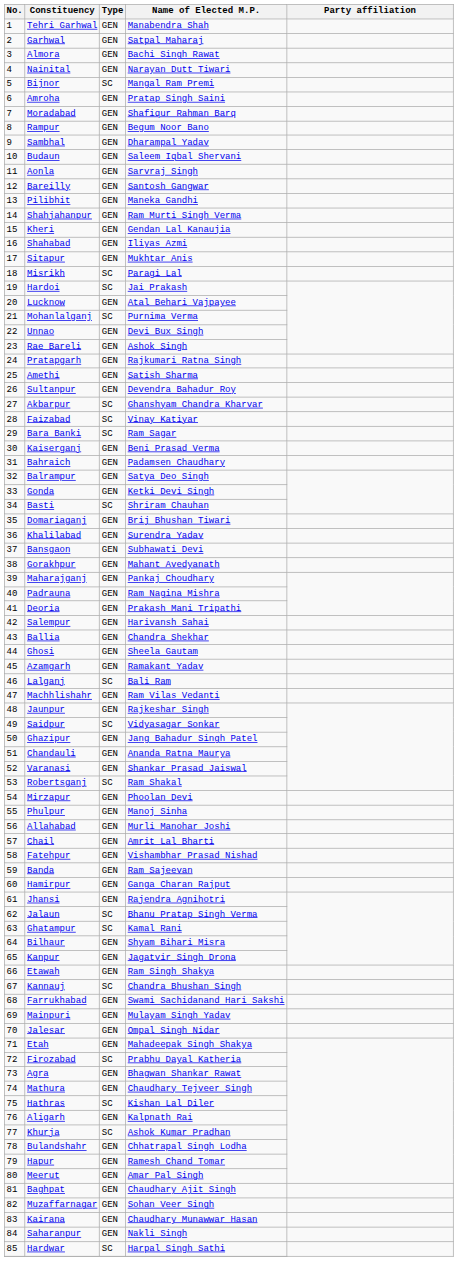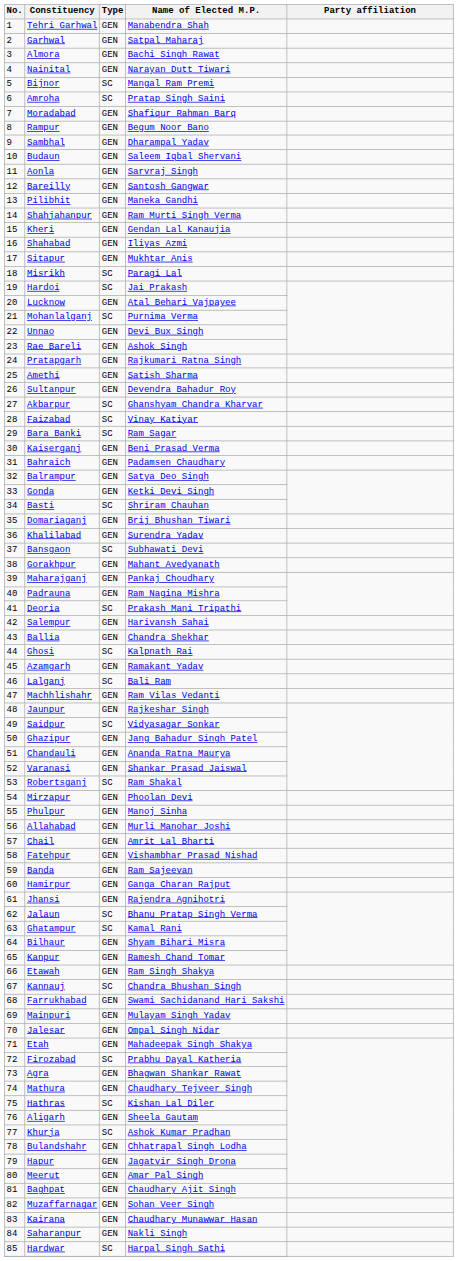 <table class="wikitable" style="font-size:95%;">
 <tr>
 <th>No.</th>
 <th>Constituency</th>
 <th>Type</th>
 <th>Name of Elected M.P.</th>
 <th colspan="2" style="width:18em">Party affiliation</th>
 </tr>
 <tr>
 <td>1</td>
 <td><a href='#'>Tehri Garhwal</a></td>
 <td>GEN</td>
 <td><a href='#'>Manabendra Shah</a></td>
 <td></td>
 </tr>
 <tr>
 <td>2</td>
 <td><a href='#'>Garhwal</a></td>
 <td>GEN</td>
 <td><a href='#'>Satpal Maharaj</a></td>
 <td></td>
 </tr>
 <tr>
 <td>3</td>
 <td><a href='#'>Almora</a></td>
 <td>GEN</td>
 <td><a href='#'>Bachi Singh Rawat</a></td>
 <td></td>
 </tr>
 <tr>
 <td>4</td>
 <td><a href='#'>Nainital</a></td>
 <td>GEN</td>
 <td><a href='#'>Narayan Dutt Tiwari</a></td>
 <td></td>
 </tr>
 <tr>
 <td>5</td>
 <td><a href='#'>Bijnor</a></td>
 <td>SC</td>
 <td><a href='#'>Mangal Ram Premi</a></td>
 <td></td>
 </tr>
 <tr>
 <td>6</td>
 <td><a href='#'>Amroha</a></td>
-<td>GEN</td>
+<td>SC</td>
 <td><a href='#'>Pratap Singh Saini</a></td>
 <td></td>
 </tr>
 <tr>
 <td>7</td>
 <td><a href='#'>Moradabad</a></td>
 <td>GEN</td>
 <td><a href='#'>Shafiqur Rahman Barq</a></td>
 </tr>
 <tr>
 <td>8</td>
 <td><a href='#'>Rampur</a></td>
 <td>GEN</td>
 <td><a href='#'>Begum Noor Bano</a></td>
 <td></td>
 </tr>
 <tr>
 <td>9</td>
 <td><a href='#'>Sambhal</a></td>
 <td>GEN</td>
 <td><a href='#'>Dharampal Yadav</a></td>
 <td></td>
 </tr>
 <tr>
 <td>10</td>
 <td><a href='#'>Budaun</a></td>
 <td>GEN</td>
 <td><a href='#'>Saleem Iqbal Shervani</a></td>
 <td></td>
 </tr>
 <tr>
 <td>11</td>
 <td><a href='#'>Aonla</a></td>
 <td>GEN</td>
 <td><a href='#'>Sarvraj Singh</a></td>
 </tr>
 <tr>
 <td>12</td>
 <td><a href='#'>Bareilly</a></td>
 <td>GEN</td>
 <td><a href='#'>Santosh Gangwar</a></td>
 <td></td>
 </tr>
 <tr>
 <td>13</td>
 <td><a href='#'>Pilibhit</a></td>
 <td>GEN</td>
 <td><a href='#'>Maneka Gandhi</a></td>
 <td></td>
 </tr>
 <tr>
 <td>14</td>
 <td><a href='#'>Shahjahanpur</a></td>
 <td>GEN</td>
 <td><a href='#'>Ram Murti Singh Verma</a></td>
 <td></td>
 </tr>
 <tr>
 <td>15</td>
 <td><a href='#'>Kheri</a></td>
 <td>GEN</td>
 <td><a href='#'>Gendan Lal Kanaujia</a></td>
 <td></td>
 </tr>
 <tr>
 <td>16</td>
 <td><a href='#'>Shahabad</a></td>
 <td>GEN</td>
 <td><a href='#'>Iliyas Azmi</a></td>
 <td></td>
 </tr>
 <tr>
 <td>17</td>
 <td><a href='#'>Sitapur</a></td>
 <td>GEN</td>
 <td><a href='#'>Mukhtar Anis</a></td>
 <td></td>
 </tr>
 <tr>
 <td>18</td>
 <td><a href='#'>Misrikh</a></td>
 <td>SC</td>
 <td><a href='#'>Paragi Lal</a></td>
 <td></td>
 </tr>
 <tr>
 <td>19</td>
 <td><a href='#'>Hardoi</a></td>
 <td>SC</td>
 <td><a href='#'>Jai Prakash</a></td>
 </tr>
 <tr>
 <td>20</td>
 <td><a href='#'>Lucknow</a></td>
 <td>GEN</td>
 <td><a href='#'>Atal Behari Vajpayee</a></td>
 </tr>
 <tr>
 <td>21</td>
 <td><a href='#'>Mohanlalganj</a></td>
 <td>SC</td>
 <td><a href='#'>Purnima Verma</a></td>
 </tr>
 <tr>
 <td>22</td>
 <td><a href='#'>Unnao</a></td>
 <td>GEN</td>
 <td><a href='#'>Devi Bux Singh</a></td>
 </tr>
 <tr>
 <td>23</td>
 <td><a href='#'>Rae Bareli</a></td>
 <td>GEN</td>
 <td><a href='#'>Ashok Singh</a></td>
 </tr>
 <tr>
 <td>24</td>
 <td><a href='#'>Pratapgarh</a></td>
 <td>GEN</td>
 <td><a href='#'>Rajkumari Ratna Singh</a></td>
 <td></td>
 </tr>
 <tr>
 <td>25</td>
 <td><a href='#'>Amethi</a></td>
 <td>GEN</td>
 <td><a href='#'>Satish Sharma</a></td>
 </tr>
 <tr>
 <td>26</td>
 <td><a href='#'>Sultanpur</a></td>
 <td>GEN</td>
 <td><a href='#'>Devendra Bahadur Roy</a></td>
 <td></td>
 </tr>
 <tr>
 <td>27</td>
 <td><a href='#'>Akbarpur</a></td>
 <td>SC</td>
 <td><a href='#'>Ghanshyam Chandra Kharvar</a></td>
 <td></td>
 </tr>
 <tr>
 <td>28</td>
 <td><a href='#'>Faizabad</a></td>
 <td>SC</td>
 <td><a href='#'>Vinay Katiyar</a></td>
 <td></td>
 </tr>
 <tr>
 <td>29</td>
 <td><a href='#'>Bara Banki</a></td>
 <td>SC</td>
 <td><a href='#'>Ram Sagar</a></td>
 <td></td>
 </tr>
 <tr>
 <td>30</td>
 <td><a href='#'>Kaiserganj</a></td>
 <td>GEN</td>
 <td><a href='#'>Beni Prasad Verma</a></td>
 </tr>
 <tr>
 <td>31</td>
 <td><a href='#'>Bahraich</a></td>
 <td>GEN</td>
 <td><a href='#'>Padamsen Chaudhary</a></td>
 <td></td>
 </tr>
 <tr>
 <td>32</td>
 <td><a href='#'>Balrampur</a></td>
 <td>GEN</td>
 <td><a href='#'>Satya Deo Singh</a></td>
 </tr>
 <tr>
 <td>33</td>
 <td><a href='#'>Gonda</a></td>
 <td>GEN</td>
 <td><a href='#'>Ketki Devi Singh</a></td>
 </tr>
 <tr>
 <td>34</td>
 <td><a href='#'>Basti</a></td>
 <td>SC</td>
 <td><a href='#'>Shriram Chauhan</a></td>
 </tr>
 <tr>
 <td>35</td>
 <td><a href='#'>Domariaganj</a></td>
 <td>GEN</td>
 <td><a href='#'>Brij Bhushan Tiwari</a></td>
 <td></td>
 </tr>
 <tr>
 <td>36</td>
 <td><a href='#'>Khalilabad</a></td>
 <td>GEN</td>
 <td><a href='#'>Surendra Yadav</a></td>
 <td></td>
 </tr>
 <tr>
 <td>37</td>
 <td><a href='#'>Bansgaon</a></td>
-<td>GEN</td>
+<td>SC</td>
 <td><a href='#'>Subhawati Devi</a></td>
 <td></td>
 </tr>
 <tr>
 <td>38</td>
 <td><a href='#'>Gorakhpur</a></td>
 <td>GEN</td>
 <td><a href='#'>Mahant Avedyanath</a></td>
 <td></td>
 </tr>
 <tr>
 <td>39</td>
 <td><a href='#'>Maharajganj</a></td>
 <td>GEN</td>
 <td><a href='#'>Pankaj Choudhary</a></td>
 </tr>
 <tr>
 <td>40</td>
 <td><a href='#'>Padrauna</a></td>
 <td>GEN</td>
 <td><a href='#'>Ram Nagina Mishra</a></td>
 </tr>
 <tr>
 <td>41</td>
 <td><a href='#'>Deoria</a></td>
-<td>GEN</td>
+<td>SC</td>
 <td><a href='#'>Prakash Mani Tripathi</a></td>
 </tr>
 <tr>
 <td>42</td>
 <td><a href='#'>Salempur</a></td>
 <td>GEN</td>
 <td><a href='#'>Harivansh Sahai</a></td>
 <td></td>
 </tr>
 <tr>
 <td>43</td>
 <td><a href='#'>Ballia</a></td>
 <td>GEN</td>
 <td><a href='#'>Chandra Shekhar</a></td>
 <td></td>
 </tr>
 <tr>
 <td>44</td>
 <td><a href='#'>Ghosi</a></td>
-<td>GEN</td>
-<td><a href='#'>Sheela Gautam</a></td>
+<td>SC</td>
+<td><a href='#'>Kalpnath Rai</a></td>
 <td></td>
 </tr>
 <tr>
 <td>45</td>
 <td><a href='#'>Azamgarh</a></td>
 <td>GEN</td>
 <td><a href='#'>Ramakant Yadav</a></td>
 <td></td>
 </tr>
 <tr>
 <td>46</td>
 <td><a href='#'>Lalganj</a></td>
 <td>SC</td>
 <td><a href='#'>Bali Ram</a></td>
 <td></td>
 </tr>
 <tr>
 <td>47</td>
 <td><a href='#'>Machhlishahr</a></td>
 <td>GEN</td>
 <td><a href='#'>Ram Vilas Vedanti</a></td>
 <td></td>
 </tr>
 <tr>
 <td>48</td>
 <td><a href='#'>Jaunpur</a></td>
 <td>GEN</td>
 <td><a href='#'>Rajkeshar Singh</a></td>
 </tr>
 <tr>
 <td>49</td>
 <td><a href='#'>Saidpur</a></td>
 <td>SC</td>
 <td><a href='#'>Vidyasagar Sonkar</a></td>
 </tr>
 <tr>
 <td>50</td>
 <td><a href='#'>Ghazipur</a></td>
 <td>GEN</td>
 <td><a href='#'>Jang Bahadur Singh Patel</a></td>
 </tr>
 <tr>
 <td>51</td>
 <td><a href='#'>Chandauli</a></td>
 <td>GEN</td>
 <td><a href='#'>Ananda Ratna Maurya</a></td>
 </tr>
 <tr>
 <td>52</td>
 <td><a href='#'>Varanasi</a></td>
 <td>GEN</td>
 <td><a href='#'>Shankar Prasad Jaiswal</a></td>
 </tr>
 <tr>
 <td>53</td>
 <td><a href='#'>Robertsganj</a></td>
 <td>SC</td>
 <td><a href='#'>Ram Shakal</a></td>
 </tr>
 <tr>
 <td>54</td>
 <td><a href='#'>Mirzapur</a></td>
 <td>GEN</td>
 <td><a href='#'>Phoolan Devi</a></td>
 <td></td>
 </tr>
 <tr>
 <td>55</td>
 <td><a href='#'>Phulpur</a></td>
 <td>GEN</td>
 <td><a href='#'>Manoj Sinha</a></td>
 </tr>
 <tr>
 <td>56</td>
 <td><a href='#'>Allahabad</a></td>
 <td>GEN</td>
 <td><a href='#'>Murli Manohar Joshi</a></td>
 <td></td>
 </tr>
 <tr>
 <td>57</td>
 <td><a href='#'>Chail</a></td>
 <td>GEN</td>
 <td><a href='#'>Amrit Lal Bharti</a></td>
 </tr>
 <tr>
 <td>58</td>
 <td><a href='#'>Fatehpur</a></td>
 <td>GEN</td>
 <td><a href='#'>Vishambhar Prasad Nishad</a></td>
 <td></td>
 </tr>
 <tr>
 <td>59</td>
 <td><a href='#'>Banda</a></td>
 <td>GEN</td>
 <td><a href='#'>Ram Sajeevan</a></td>
 </tr>
 <tr>
 <td>60</td>
 <td><a href='#'>Hamirpur</a></td>
 <td>GEN</td>
 <td><a href='#'>Ganga Charan Rajput</a></td>
 <td></td>
 </tr>
 <tr>
 <td>61</td>
 <td><a href='#'>Jhansi</a></td>
 <td>GEN</td>
 <td><a href='#'>Rajendra Agnihotri</a></td>
 </tr>
 <tr>
 <td>62</td>
 <td><a href='#'>Jalaun</a></td>
 <td>SC</td>
 <td><a href='#'>Bhanu Pratap Singh Verma</a></td>
 </tr>
 <tr>
 <td>63</td>
 <td><a href='#'>Ghatampur</a></td>
 <td>SC</td>
 <td><a href='#'>Kamal Rani</a></td>
 </tr>
 <tr>
 <td>64</td>
 <td><a href='#'>Bilhaur</a></td>
 <td>GEN</td>
 <td><a href='#'>Shyam Bihari Misra</a></td>
 </tr>
 <tr>
 <td>65</td>
 <td><a href='#'>Kanpur</a></td>
 <td>GEN</td>
-<td><a href='#'>Jagatvir Singh Drona</a></td>
+<td><a href='#'>Ramesh Chand Tomar</a></td>
 </tr>
 <tr>
 <td>66</td>
 <td><a href='#'>Etawah</a></td>
 <td>GEN</td>
 <td><a href='#'>Ram Singh Shakya</a></td>
 <td></td>
 </tr>
 <tr>
 <td>67</td>
 <td><a href='#'>Kannauj</a></td>
 <td>SC</td>
 <td><a href='#'>Chandra Bhushan Singh</a></td>
 </tr>
 <tr>
 <td>68</td>
 <td><a href='#'>Farrukhabad</a></td>
 <td>GEN</td>
 <td><a href='#'>Swami Sachidanand Hari Sakshi</a></td>
 <td></td>
 </tr>
 <tr>
 <td>69</td>
 <td><a href='#'>Mainpuri</a></td>
 <td>GEN</td>
 <td><a href='#'>Mulayam Singh Yadav</a></td>
 <td></td>
 </tr>
 <tr>
 <td>70</td>
 <td><a href='#'>Jalesar</a></td>
 <td>GEN</td>
 <td><a href='#'>Ompal Singh Nidar</a></td>
 <td></td>
 </tr>
 <tr>
 <td>71</td>
 <td><a href='#'>Etah</a></td>
 <td>GEN</td>
 <td><a href='#'>Mahadeepak Singh Shakya</a></td>
 </tr>
 <tr>
 <td>72</td>
 <td><a href='#'>Firozabad</a></td>
 <td>SC</td>
 <td><a href='#'>Prabhu Dayal Katheria</a></td>
 </tr>
 <tr>
 <td>73</td>
 <td><a href='#'>Agra</a></td>
 <td>GEN</td>
 <td><a href='#'>Bhagwan Shankar Rawat</a></td>
 </tr>
 <tr>
 <td>74</td>
 <td><a href='#'>Mathura</a></td>
 <td>GEN</td>
 <td><a href='#'>Chaudhary Tejveer Singh</a></td>
 </tr>
 <tr>
 <td>75</td>
 <td><a href='#'>Hathras</a></td>
 <td>SC</td>
 <td><a href='#'>Kishan Lal Diler</a></td>
 </tr>
 <tr>
 <td>76</td>
 <td><a href='#'>Aligarh</a></td>
 <td>GEN</td>
-<td><a href='#'>Kalpnath Rai</a></td>
+<td><a href='#'>Sheela Gautam</a></td>
 </tr>
 <tr>
 <td>77</td>
 <td><a href='#'>Khurja</a></td>
 <td>SC</td>
 <td><a href='#'>Ashok Kumar Pradhan</a></td>
 </tr>
 <tr>
 <td>78</td>
 <td><a href='#'>Bulandshahr</a></td>
 <td>GEN</td>
 <td><a href='#'>Chhatrapal Singh Lodha</a></td>
 </tr>
 <tr>
 <td>79</td>
 <td><a href='#'>Hapur</a></td>
 <td>GEN</td>
-<td><a href='#'>Ramesh Chand Tomar</a></td>
+<td><a href='#'>Jagatvir Singh Drona</a></td>
 </tr>
 <tr>
 <td>80</td>
 <td><a href='#'>Meerut</a></td>
 <td>GEN</td>
 <td><a href='#'>Amar Pal Singh</a></td>
 </tr>
 <tr>
 <td>81</td>
 <td><a href='#'>Baghpat</a></td>
 <td>GEN</td>
 <td><a href='#'>Chaudhary Ajit Singh</a></td>
 <td></td>
 </tr>
 <tr>
 <td>82</td>
 <td><a href='#'>Muzaffarnagar</a></td>
 <td>GEN</td>
 <td><a href='#'>Sohan Veer Singh</a></td>
 <td></td>
 </tr>
 <tr>
 <td>83</td>
 <td><a href='#'>Kairana</a></td>
 <td>GEN</td>
 <td><a href='#'>Chaudhary Munawwar Hasan</a></td>
 <td></td>
 </tr>
 <tr>
 <td>84</td>
 <td><a href='#'>Saharanpur</a></td>
 <td>GEN</td>
 <td><a href='#'>Nakli Singh</a></td>
 <td></td>
 </tr>
 <tr>
 <td>85</td>
 <td><a href='#'>Hardwar</a></td>
 <td>SC</td>
 <td><a href='#'>Harpal Singh Sathi</a></td>
 </tr>
 <tr>
 </tr>
 </table>
